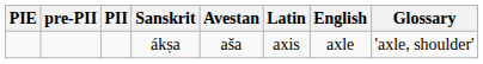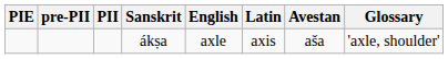 <table class="wikitable" style="text-align: center;">
 <tr>
 <th>PIE</th>
 <th>pre-PII</th>
 <th>PII</th>
 <th>Sanskrit</th>
+<th>English</th>
+<th>Latin</th>
 <th>Avestan</th>
-<th>Latin</th>
-<th>English</th>
 <th>Glossary</th>
 </tr>
 <tr>
 <td></td>
 <td></td>
 <td></td>
 <td>ákṣa</td>
+<td>axle</td>
+<td>axis</td>
 <td>aša</td>
-<td>axis</td>
-<td>axle</td>
 <td>'axle, shoulder'</td>
 </tr>
 </table>
